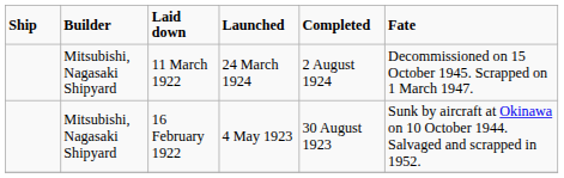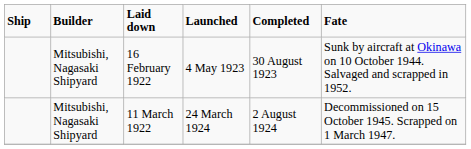 <table class="wikitable">
 <tr>
 <td width="8%"><strong>Ship</strong></td>
 <td width="11%"><strong>Builder</strong></td>
 <td width="8%" bgcolor=><strong>Laid down</strong></td>
 <td width="8%" bgcolor=><strong>Launched</strong></td>
 <td width="8%" bgcolor=><strong>Completed</strong></td>
 <td width="25%" bgcolor=><strong>Fate</strong></td>
 </tr>
 <tr>
 <td> </td>
 <td>Mitsubishi, Nagasaki Shipyard</td>
+<td>16 February 1922</td>
+<td>4 May 1923</td>
+<td>30 August 1923</td>
+<td>Sunk by aircraft at <a href='#'>Okinawa</a> on 10 October 1944. Salvaged and scrapped in 1952.</td>
+</tr>
+<tr>
+<td> </td>
+<td>Mitsubishi, Nagasaki Shipyard</td>
 <td>11 March 1922</td>
 <td>24 March 1924</td>
 <td>2 August 1924</td>
 <td>Decommissioned on 15 October 1945. Scrapped on 1 March 1947.</td>
 </tr>
 <tr>
-<td> </td>
-<td>Mitsubishi, Nagasaki Shipyard</td>
-<td>16 February 1922</td>
-<td>4 May 1923</td>
-<td>30 August 1923</td>
-<td>Sunk by aircraft at <a href='#'>Okinawa</a> on 10 October 1944. Salvaged and scrapped in 1952.</td>
-</tr>
-<tr>
 </tr>
 </table>
